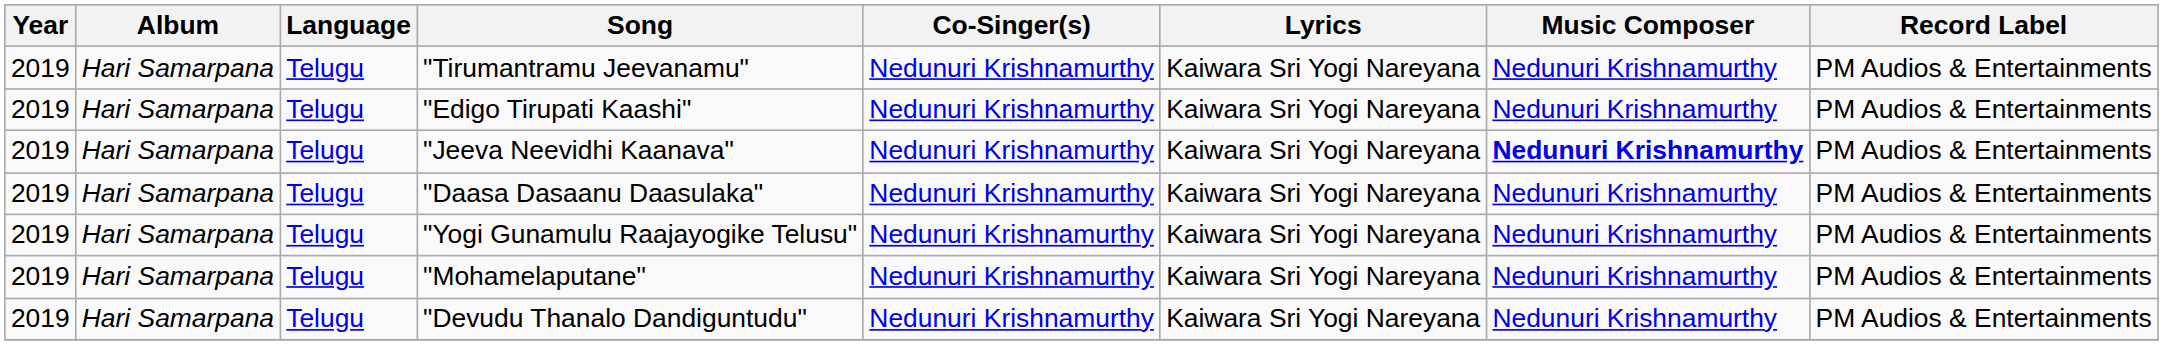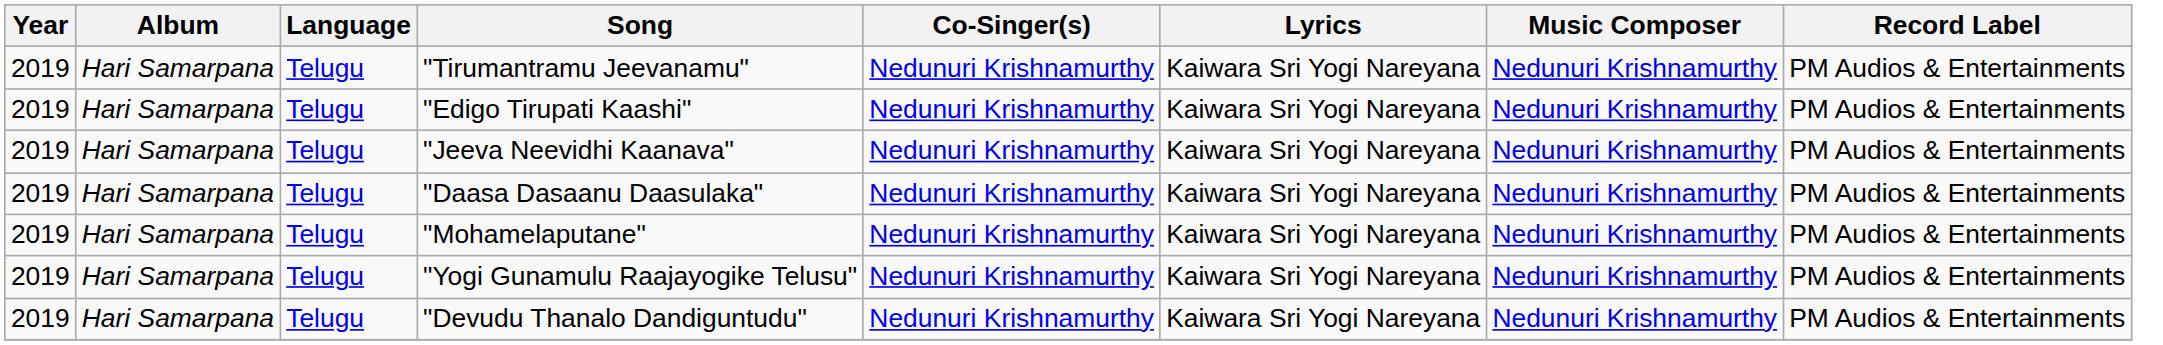 <table class="wikitable">
 <tr>
 <th>Year</th>
 <th>Album</th>
 <th>Language</th>
 <th>Song</th>
 <th>Co-Singer(s)</th>
 <th>Lyrics</th>
 <th>Music Composer</th>
 <th>Record Label</th>
 </tr>
 <tr>
 <td>2019</td>
 <td><em>Hari Samarpana </em></td>
 <td><a href='#'>Telugu</a></td>
 <td>"Tirumantramu Jeevanamu"</td>
 <td><a href='#'>Nedunuri Krishnamurthy</a></td>
 <td>Kaiwara Sri Yogi Nareyana</td>
 <td><a href='#'>Nedunuri Krishnamurthy</a></td>
 <td>PM Audios & Entertainments</td>
 </tr>
 <tr>
 <td>2019</td>
 <td><em>Hari Samarpana </em></td>
 <td><a href='#'>Telugu</a></td>
 <td>"Edigo Tirupati Kaashi"</td>
 <td><a href='#'>Nedunuri Krishnamurthy</a></td>
 <td>Kaiwara Sri Yogi Nareyana</td>
 <td><a href='#'>Nedunuri Krishnamurthy</a></td>
 <td>PM Audios & Entertainments</td>
 </tr>
 <tr>
 <td>2019</td>
 <td><em>Hari Samarpana </em></td>
 <td><a href='#'>Telugu</a></td>
 <td>"Jeeva Neevidhi Kaanava"</td>
 <td><a href='#'>Nedunuri Krishnamurthy</a></td>
 <td>Kaiwara Sri Yogi Nareyana</td>
-<td><strong><a href='#'>Nedunuri Krishnamurthy</a></strong></td>
+<td><a href='#'>Nedunuri Krishnamurthy</a></td>
 <td>PM Audios & Entertainments</td>
 </tr>
 <tr>
 <td>2019</td>
 <td><em>Hari Samarpana </em></td>
 <td><a href='#'>Telugu</a></td>
 <td>"Daasa Dasaanu Daasulaka"</td>
+<td><a href='#'>Nedunuri Krishnamurthy</a></td>
+<td>Kaiwara Sri Yogi Nareyana</td>
+<td><a href='#'>Nedunuri Krishnamurthy</a></td>
+<td>PM Audios & Entertainments</td>
+</tr>
+<tr>
+<td>2019</td>
+<td><em>Hari Samarpana </em></td>
+<td><a href='#'>Telugu</a></td>
+<td>"Mohamelaputane"</td>
 <td><a href='#'>Nedunuri Krishnamurthy</a></td>
 <td>Kaiwara Sri Yogi Nareyana</td>
 <td><a href='#'>Nedunuri Krishnamurthy</a></td>
 <td>PM Audios & Entertainments</td>
 </tr>
 <tr>
 <td>2019</td>
 <td><em>Hari Samarpana </em></td>
 <td><a href='#'>Telugu</a></td>
 <td>"Yogi Gunamulu Raajayogike Telusu"</td>
 <td><a href='#'>Nedunuri Krishnamurthy</a></td>
 <td>Kaiwara Sri Yogi Nareyana</td>
 <td><a href='#'>Nedunuri Krishnamurthy</a></td>
 <td>PM Audios & Entertainments</td>
 </tr>
 <tr>
 <td>2019</td>
 <td><em>Hari Samarpana </em></td>
 <td><a href='#'>Telugu</a></td>
-<td>"Mohamelaputane"</td>
-<td><a href='#'>Nedunuri Krishnamurthy</a></td>
-<td>Kaiwara Sri Yogi Nareyana</td>
-<td><a href='#'>Nedunuri Krishnamurthy</a></td>
-<td>PM Audios & Entertainments</td>
-</tr>
-<tr>
-<td>2019</td>
-<td><em>Hari Samarpana </em></td>
-<td><a href='#'>Telugu</a></td>
 <td>"Devudu Thanalo Dandiguntudu"</td>
 <td><a href='#'>Nedunuri Krishnamurthy</a></td>
 <td>Kaiwara Sri Yogi Nareyana</td>
 <td><a href='#'>Nedunuri Krishnamurthy</a></td>
 <td>PM Audios & Entertainments</td>
 </tr>
 <tr>
 </tr>
 </table>
